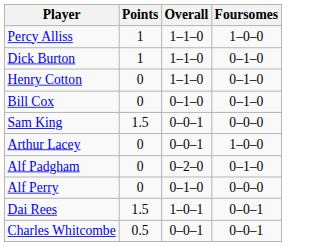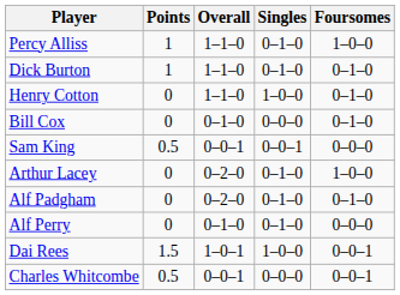 <table class="wikitable sortable" style="text-align:center">
 <tr>
 <th>Player</th>
 <th>Points</th>
 <th>Overall</th>
+<th>Singles</th>
 <th>Foursomes</th>
 </tr>
 <tr>
 <td align=left><a href='#'>Percy Alliss</a></td>
 <td>1</td>
 <td>1–1–0</td>
+<td>0–1–0</td>
 <td>1–0–0</td>
 </tr>
 <tr>
 <td align=left><a href='#'>Dick Burton</a></td>
 <td>1</td>
 <td>1–1–0</td>
 <td>0–1–0</td>
+<td>0–1–0</td>
 </tr>
 <tr>
 <td align=left><a href='#'>Henry Cotton</a></td>
 <td>0</td>
 <td>1–1–0</td>
+<td>1–0–0</td>
 <td>0–1–0</td>
 </tr>
 <tr>
 <td align=left><a href='#'>Bill Cox</a></td>
 <td>0</td>
 <td>0–1–0</td>
+<td>0–0–0</td>
 <td>0–1–0</td>
 </tr>
 <tr>
 <td align=left><a href='#'>Sam King</a></td>
-<td>1.5</td>
+<td>0.5</td>
+<td>0–0–1</td>
 <td>0–0–1</td>
 <td>0–0–0</td>
 </tr>
 <tr>
 <td align=left><a href='#'>Arthur Lacey</a></td>
 <td>0</td>
-<td>0–0–1</td>
+<td>0–2–0</td>
+<td>0–1–0</td>
 <td>1–0–0</td>
 </tr>
 <tr>
 <td align=left><a href='#'>Alf Padgham</a></td>
 <td>0</td>
 <td>0–2–0</td>
 <td>0–1–0</td>
+<td>0–1–0</td>
 </tr>
 <tr>
 <td align=left><a href='#'>Alf Perry</a></td>
 <td>0</td>
+<td>0–1–0</td>
 <td>0–1–0</td>
 <td>0–0–0</td>
 </tr>
 <tr>
 <td align=left><a href='#'>Dai Rees</a></td>
 <td>1.5</td>
 <td>1–0–1</td>
+<td>1–0–0</td>
 <td>0–0–1</td>
 </tr>
 <tr>
 <td align=left><a href='#'>Charles Whitcombe</a></td>
 <td>0.5</td>
 <td>0–0–1</td>
+<td>0–0–0</td>
 <td>0–0–1</td>
 </tr>
 </table>
